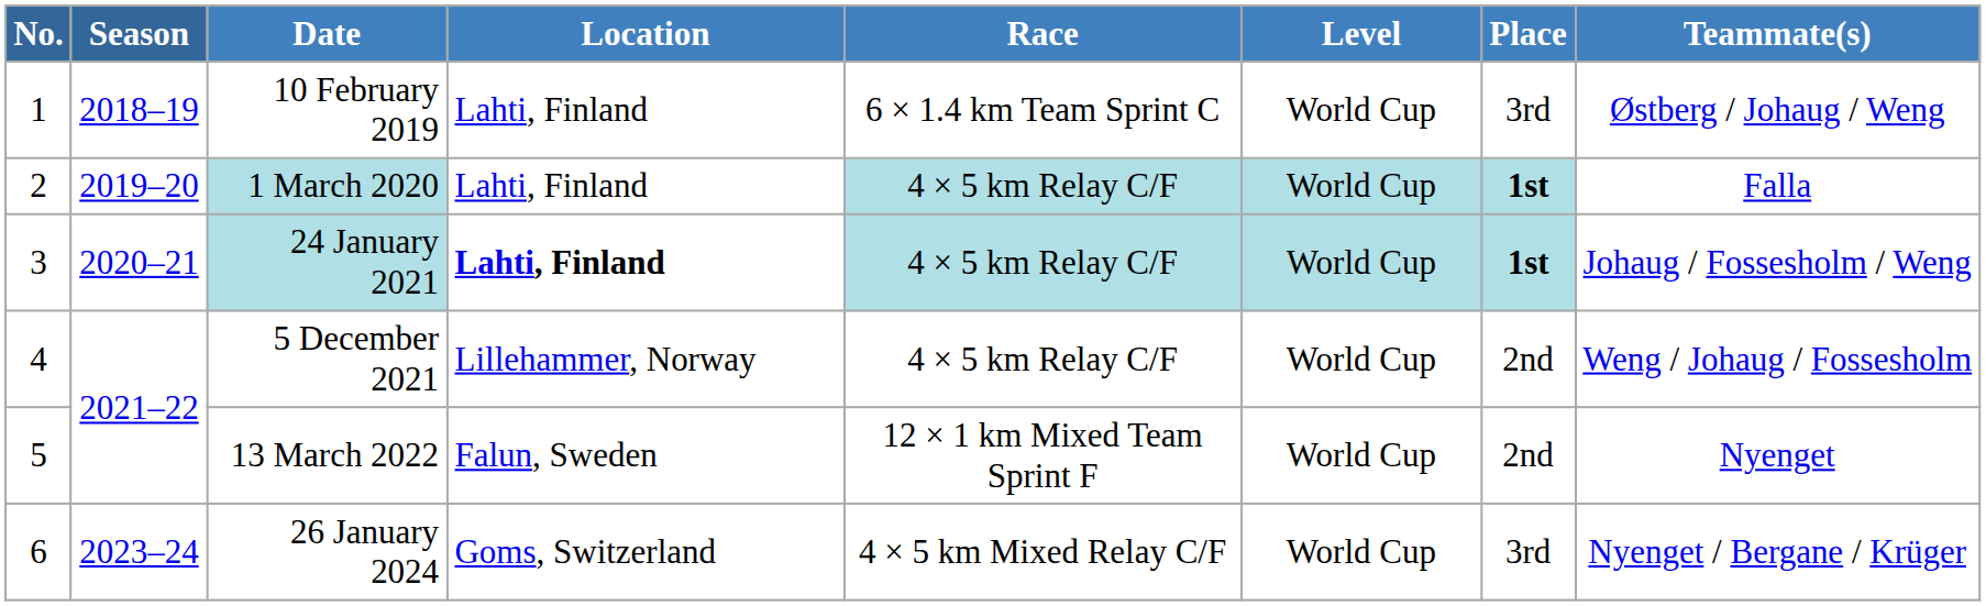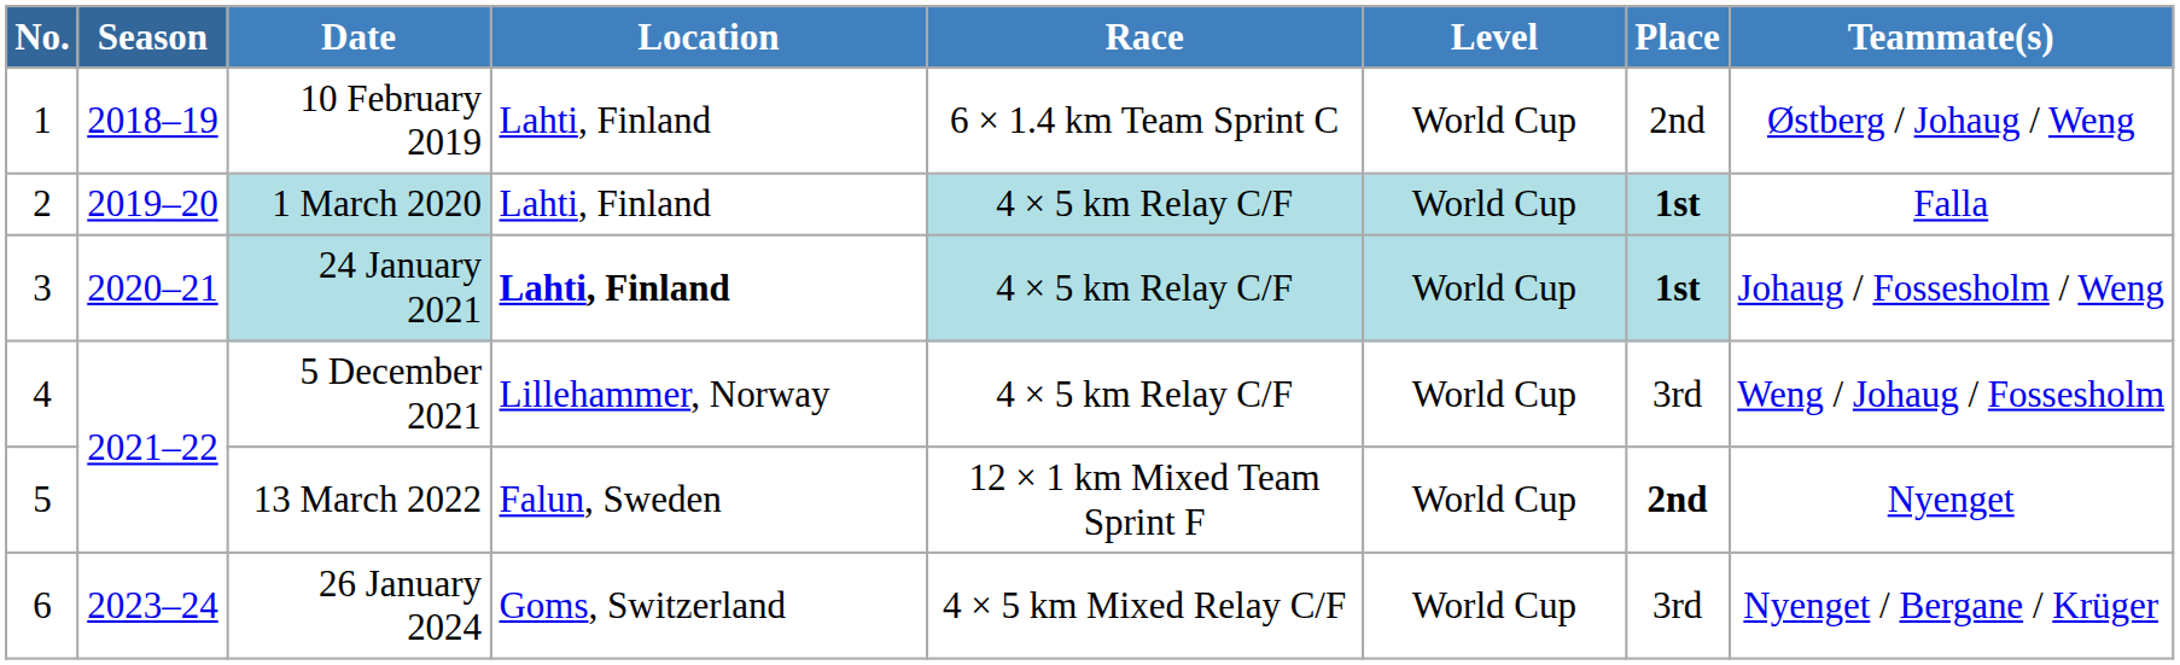 <table class="wikitable sortable" style="font-size:95%; text-align:center; border:grey solid 1px; border-collapse:collapse; background:#ffffff;">
 <tr style="background:#efefef;">
 <th style="background-color:#369; color:white;">No.</th>
 <th style="background-color:#369; color:white;">Season</th>
 <th style="background-color:#4180be; color:white; width:100px;">Date</th>
 <th style="background-color:#4180be; color:white; width:170px;">Location</th>
 <th style="background-color:#4180be; color:white; width:170px;">Race</th>
 <th style="background-color:#4180be; color:white; width:100px;">Level</th>
 <th style="background-color:#4180be; color:white;">Place</th>
 <th style="background-color:#4180be; color:white;">Teammate(s)</th>
 </tr>
 <tr>
 <td align=center>1</td>
 <td align=center><a href='#'>2018–19</a></td>
 <td align=right>10 February 2019</td>
 <td align=left> <a href='#'>Lahti</a>, Finland</td>
 <td>6 × 1.4 km Team Sprint C</td>
 <td>World Cup</td>
-<td>3rd</td>
+<td>2nd</td>
 <td><a href='#'>Østberg</a> / <a href='#'>Johaug</a> / <a href='#'>Weng</a></td>
 </tr>
 <tr>
 <td align=center>2</td>
 <td align=center><a href='#'>2019–20</a></td>
 <td bgcolor="#BOEOE6" align=right>1 March 2020</td>
 <td align=left> <a href='#'>Lahti</a>, Finland</td>
 <td bgcolor="#BOEOE6">4 × 5 km Relay C/F</td>
 <td bgcolor="#BOEOE6">World Cup</td>
 <td bgcolor="#BOEOE6"><strong>1st</strong></td>
 <td><a href='#'>Falla</a></td>
 </tr>
 <tr>
 <td align=center>3</td>
 <td align=center><a href='#'>2020–21</a></td>
 <td bgcolor="#BOEOE6" align=right>24 January 2021</td>
 <td align=left><strong> <a href='#'>Lahti</a>, Finland</strong></td>
 <td bgcolor="#BOEOE6">4 × 5 km Relay C/F</td>
 <td bgcolor="#BOEOE6">World Cup</td>
 <td bgcolor="#BOEOE6"><strong>1st</strong></td>
 <td><a href='#'>Johaug</a> / <a href='#'>Fossesholm</a> / <a href='#'>Weng</a></td>
 </tr>
 <tr>
 <td align=center>4</td>
 <td rowspan=2 align=center><a href='#'>2021–22</a></td>
 <td align=right>5 December 2021</td>
 <td align=left> <a href='#'>Lillehammer</a>, Norway</td>
 <td>4 × 5 km Relay C/F</td>
 <td>World Cup</td>
-<td>2nd</td>
+<td>3rd</td>
 <td><a href='#'>Weng</a> / <a href='#'>Johaug</a> / <a href='#'>Fossesholm</a></td>
 </tr>
 <tr>
 <td align=center>5</td>
 <td align=right>13 March 2022</td>
 <td align=left> <a href='#'>Falun</a>, Sweden</td>
 <td>12 × 1 km Mixed Team Sprint F</td>
 <td>World Cup</td>
-<td>2nd</td>
+<td><strong>2nd</strong></td>
 <td><a href='#'>Nyenget</a></td>
 </tr>
 <tr>
 <td align=center>6</td>
 <td rowspan=1 align=center><a href='#'>2023–24</a></td>
 <td align=right>26 January 2024</td>
 <td align=left> <a href='#'>Goms</a>, Switzerland</td>
 <td>4 × 5 km Mixed Relay C/F</td>
 <td>World Cup</td>
 <td>3rd</td>
 <td><a href='#'>Nyenget</a> / <a href='#'>Bergane</a> / <a href='#'>Krüger</a></td>
 </tr>
 </table>
